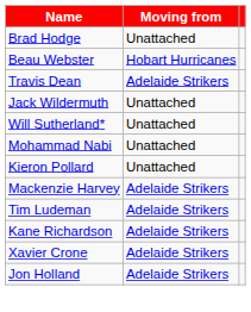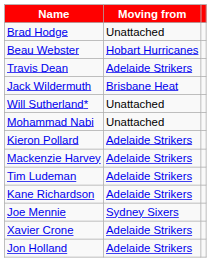 <table class="wikitable"  style="font-size:95%;">
 <tr>
 <th style="background:red; color:white; text-align:center;">Name</th>
 <th style="background:red; color:white; text-align:center;">Moving from</th>
 <th style="background:red; color:white; text-align:center;"></th>
 </tr>
 <tr>
 <td><a href='#'>Brad Hodge</a></td>
 <td>Unattached</td>
 <td></td>
 </tr>
 <tr>
 <td><a href='#'>Beau Webster</a></td>
 <td> <a href='#'>Hobart Hurricanes</a></td>
 <td></td>
 </tr>
 <tr>
 <td><a href='#'>Travis Dean</a></td>
 <td> <a href='#'>Adelaide Strikers</a></td>
 <td></td>
 </tr>
 <tr>
 <td><a href='#'>Jack Wildermuth</a></td>
-<td>Unattached</td>
+<td> <a href='#'>Brisbane Heat</a></td>
 <td></td>
 </tr>
 <tr>
 <td><a href='#'>Will Sutherland</a><a href='#'>*</a></td>
 <td>Unattached</td>
 <td></td>
 </tr>
 <tr>
 <td><a href='#'>Mohammad Nabi</a></td>
 <td>Unattached</td>
 <td></td>
 </tr>
 <tr>
 <td><a href='#'>Kieron Pollard</a></td>
-<td>Unattached</td>
+<td> <a href='#'>Adelaide Strikers</a></td>
 <td></td>
 </tr>
 <tr>
 <td><a href='#'>Mackenzie Harvey</a></td>
 <td> <a href='#'>Adelaide Strikers</a></td>
 <td></td>
 </tr>
 <tr>
 <td><a href='#'>Tim Ludeman</a></td>
 <td> <a href='#'>Adelaide Strikers</a></td>
 <td></td>
 </tr>
 <tr>
 <td><a href='#'>Kane Richardson</a></td>
 <td> <a href='#'>Adelaide Strikers</a></td>
 <td></td>
 </tr>
 <tr>
+<td><a href='#'>Joe Mennie</a></td>
+<td> <a href='#'>Sydney Sixers</a></td>
+<td></td>
+</tr>
+<tr>
 <td><a href='#'>Xavier Crone</a></td>
 <td> <a href='#'>Adelaide Strikers</a></td>
 <td></td>
 </tr>
 <tr>
 <td><a href='#'>Jon Holland</a></td>
 <td> <a href='#'>Adelaide Strikers</a></td>
 <td></td>
 </tr>
 </table>
